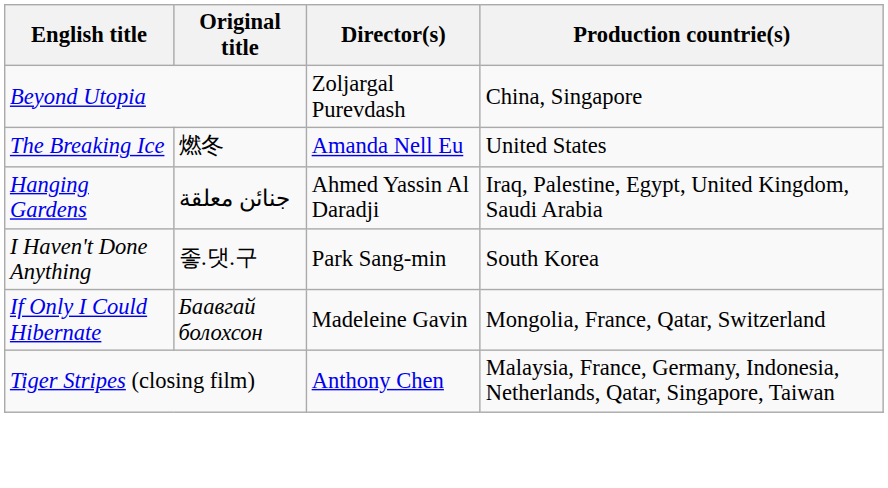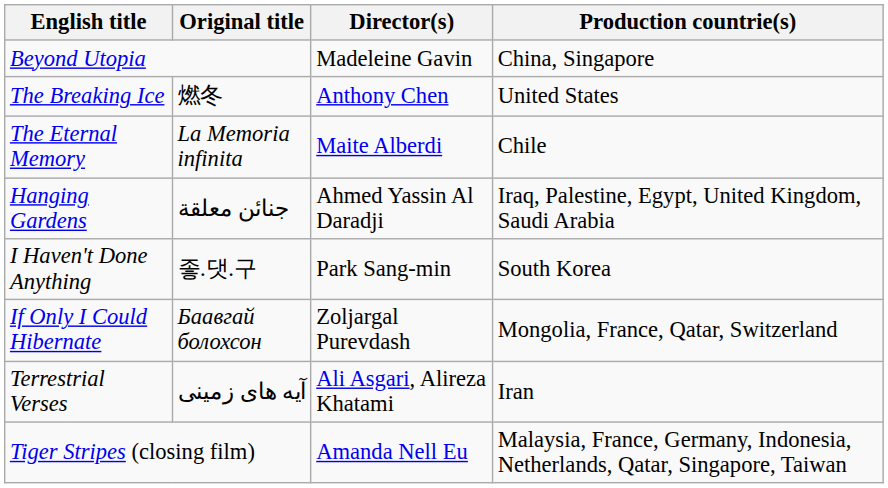 <table class="sortable wikitable" style="width:100%; margin-bottom:4px">
 <tr>
 <th scope="col">English title</th>
 <th scope="col">Original title</th>
 <th scope="col">Director(s)</th>
 <th scope="col">Production countrie(s)</th>
 </tr>
 <tr>
 <td colspan="2"><em><a href='#'>Beyond Utopia</a></em></td>
-<td>Zoljargal Purevdash</td>
+<td>Madeleine Gavin</td>
 <td>China, Singapore</td>
 </tr>
 <tr>
 <td><em><a href='#'>The Breaking Ice</a></em></td>
 <td>燃冬</td>
-<td><a href='#'>Amanda Nell Eu</a></td>
+<td><a href='#'>Anthony Chen</a></td>
 <td>United States</td>
+</tr>
+<tr>
+<td><em><a href='#'>The Eternal Memory</a></em></td>
+<td><em>La Memoria infinita</em></td>
+<td><a href='#'>Maite Alberdi</a></td>
+<td>Chile</td>
 </tr>
 <tr>
 <td><em><a href='#'>Hanging Gardens</a></em></td>
 <td>جنائن معلقة</td>
 <td>Ahmed Yassin Al Daradji</td>
 <td>Iraq, Palestine, Egypt, United Kingdom, Saudi Arabia</td>
 </tr>
 <tr>
 <td><em>I Haven't Done Anything</em></td>
 <td>좋.댓.구</td>
 <td>Park Sang-min</td>
 <td>South Korea</td>
 </tr>
 <tr>
 <td><em><a href='#'>If Only I Could Hibernate</a></em></td>
 <td><em>Баавгай болохсон</em></td>
-<td>Madeleine Gavin</td>
+<td>Zoljargal Purevdash</td>
 <td>Mongolia, France, Qatar, Switzerland</td>
 </tr>
 <tr>
+<td><em>Terrestrial Verses</em></td>
+<td>آیه های زمینی</td>
+<td><a href='#'>Ali Asgari</a>, Alireza Khatami</td>
+<td>Iran</td>
+</tr>
+<tr>
 <td colspan="2"><em><a href='#'>Tiger Stripes</a></em> (closing film)</td>
-<td><a href='#'>Anthony Chen</a></td>
+<td><a href='#'>Amanda Nell Eu</a></td>
 <td>Malaysia, France, Germany, Indonesia, Netherlands, Qatar, Singapore, Taiwan</td>
 </tr>
 </table>
